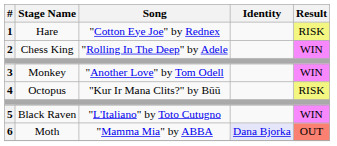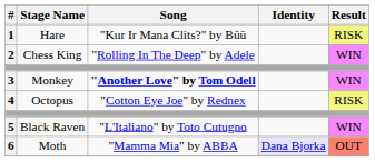 <table class="wikitable plainrowheaders" style="text-align: center;">
 <tr>
 <th>#</th>
 <th>Stage Name</th>
 <th>Song</th>
 <th>Identity</th>
 <th>Result</th>
 </tr>
 <tr>
 <th>1</th>
 <td>Hare</td>
-<td>"<a href='#'>Cotton Eye Joe</a>" by <a href='#'>Rednex</a></td>
+<td>"Kur Ir Mana Clits?" by Būū</td>
 <td></td>
 <td bgcolor="#F3F781">RISK</td>
 </tr>
 <tr>
 <th>2</th>
 <td>Chess King</td>
 <td>"<a href='#'>Rolling In The Deep</a>" by <a href='#'>Adele</a></td>
 <td></td>
 <td bgcolor="#F888FD">WIN</td>
 </tr>
 <tr>
 <td colspan="5" style="background:darkgray"></td>
 </tr>
 <tr>
 <th>3</th>
 <td>Monkey</td>
-<td>"<a href='#'>Another Love</a>" by <a href='#'>Tom Odell</a></td>
+<td><strong>"<a href='#'>Another Love</a>" by <a href='#'>Tom Odell</a></strong></td>
 <td></td>
 <td bgcolor="#F888FD">WIN</td>
 </tr>
 <tr>
 <th>4</th>
 <td>Octopus</td>
-<td>"Kur Ir Mana Clits?" by Būū</td>
+<td>"<a href='#'>Cotton Eye Joe</a>" by <a href='#'>Rednex</a></td>
 <td></td>
 <td bgcolor="#F3F781">RISK</td>
 </tr>
 <tr>
 <td colspan="5" style="background:darkgray"></td>
 </tr>
 <tr>
 <th>5</th>
 <td>Black Raven</td>
 <td>"<a href='#'>L'Italiano</a>" by <a href='#'>Toto Cutugno</a></td>
 <td></td>
 <td bgcolor="#F888FD">WIN</td>
 </tr>
 <tr>
 <th>6</th>
 <td>Moth</td>
 <td>"<a href='#'>Mamma Mia</a>" by <a href='#'>ABBA</a></td>
 <td style="background: lavender;"><a href='#'>Dana Bjorka</a></td>
 <td bgcolor="salmon">OUT</td>
 </tr>
 <tr>
 </tr>
 </table>
